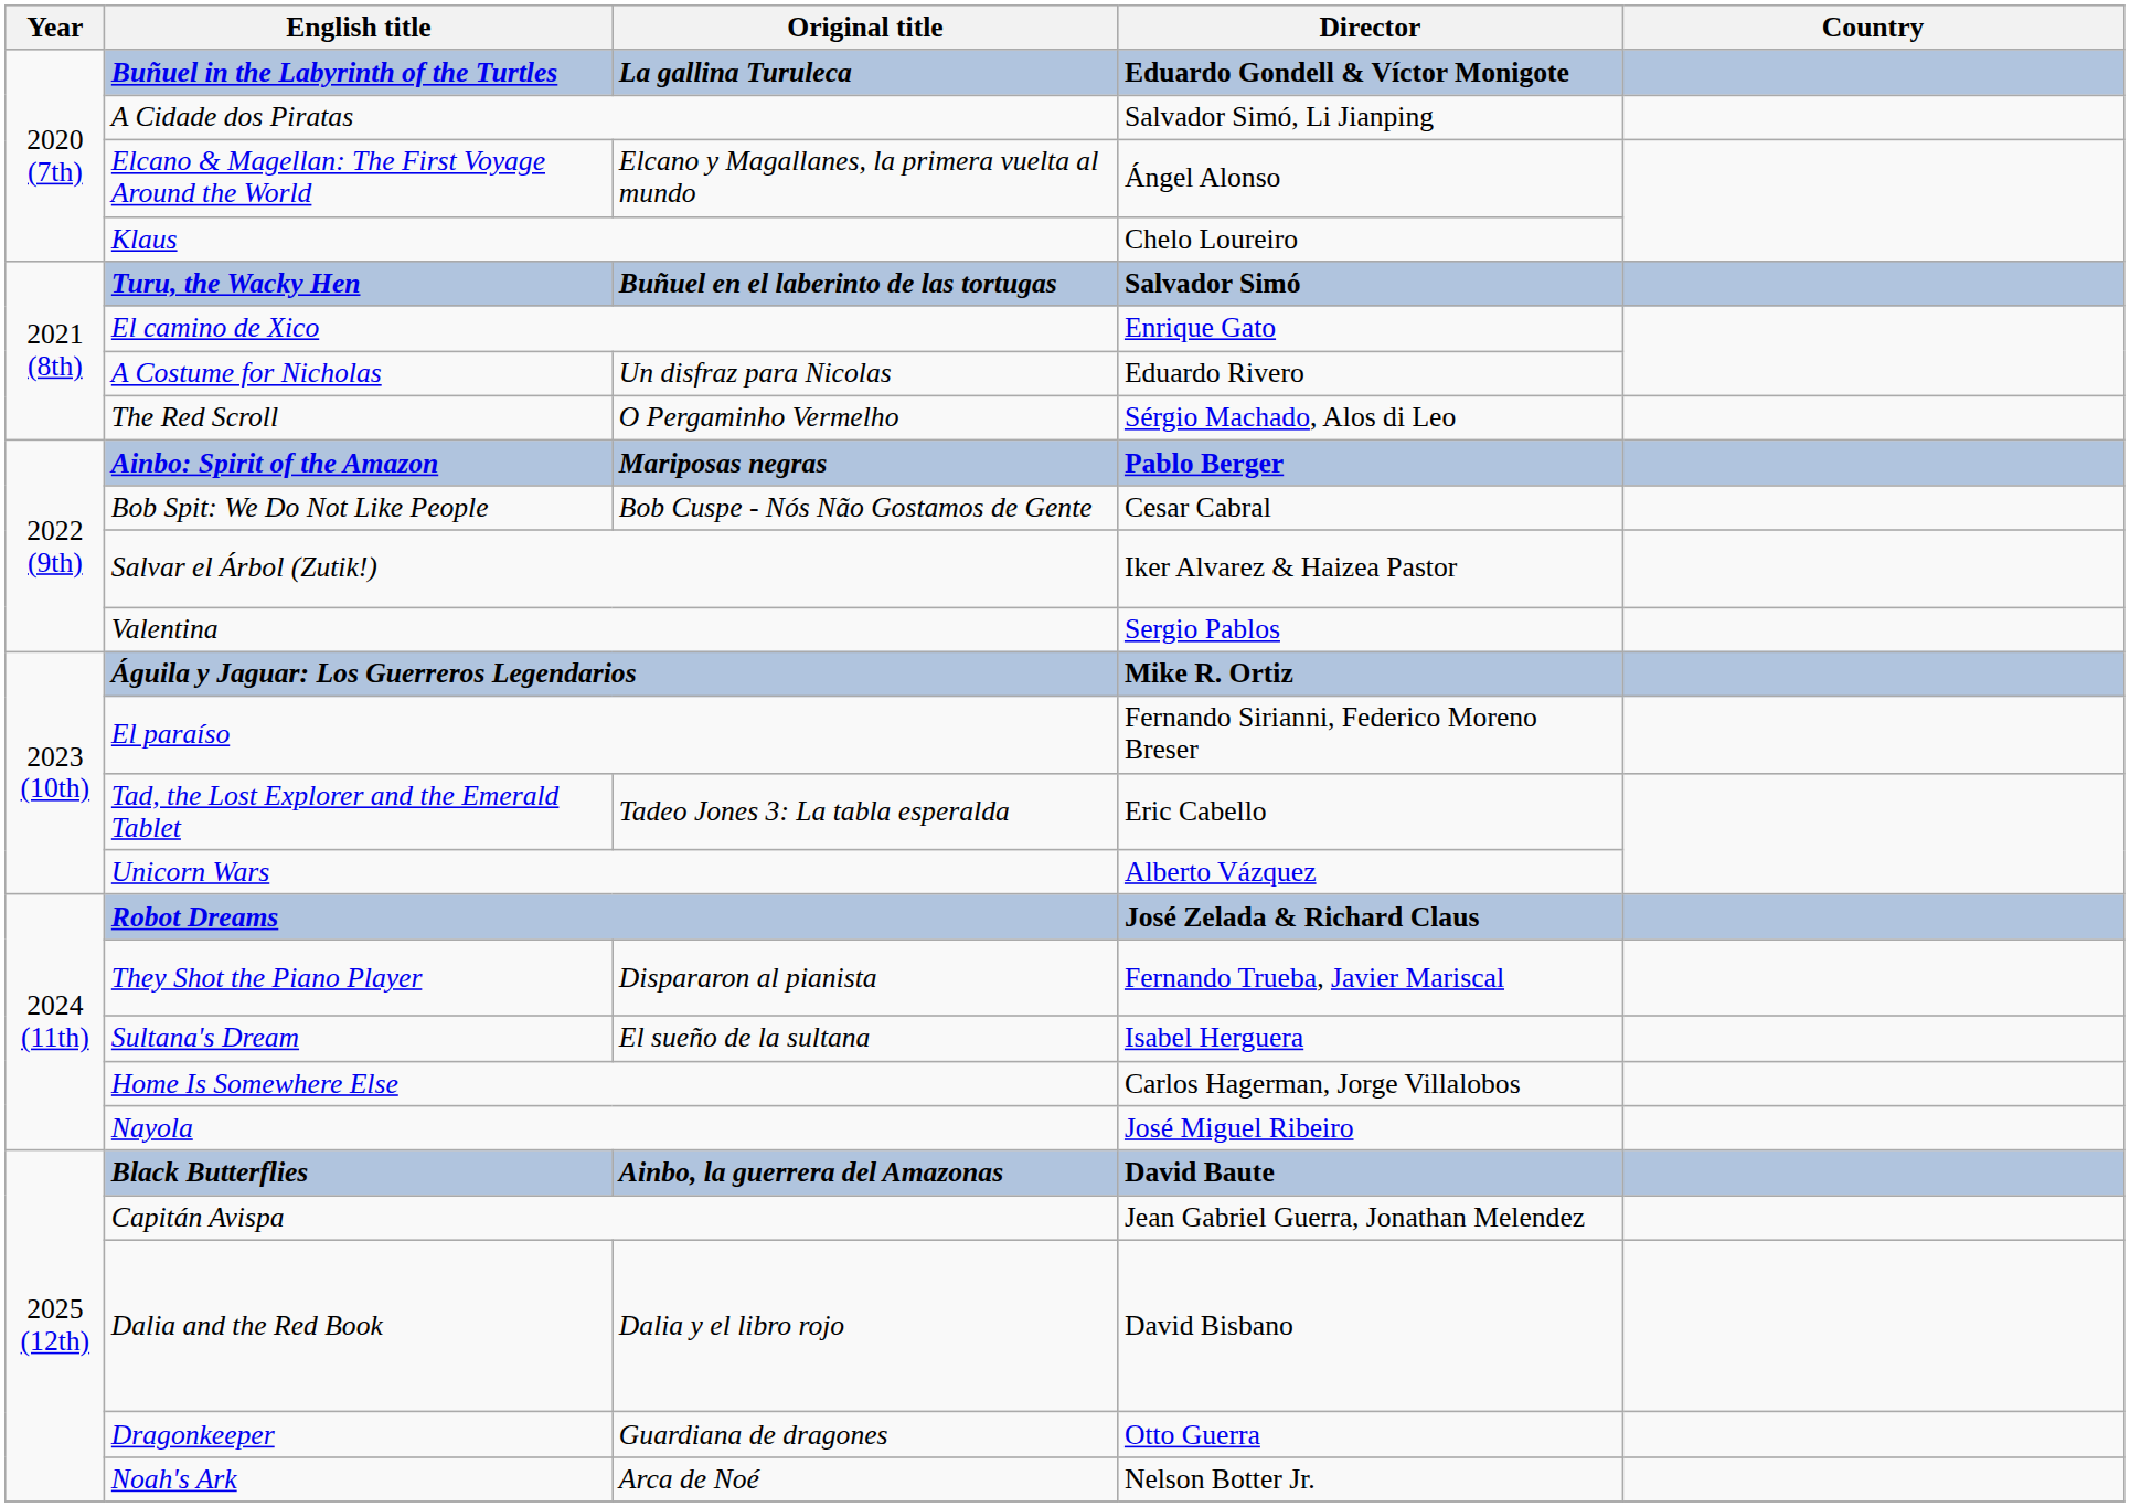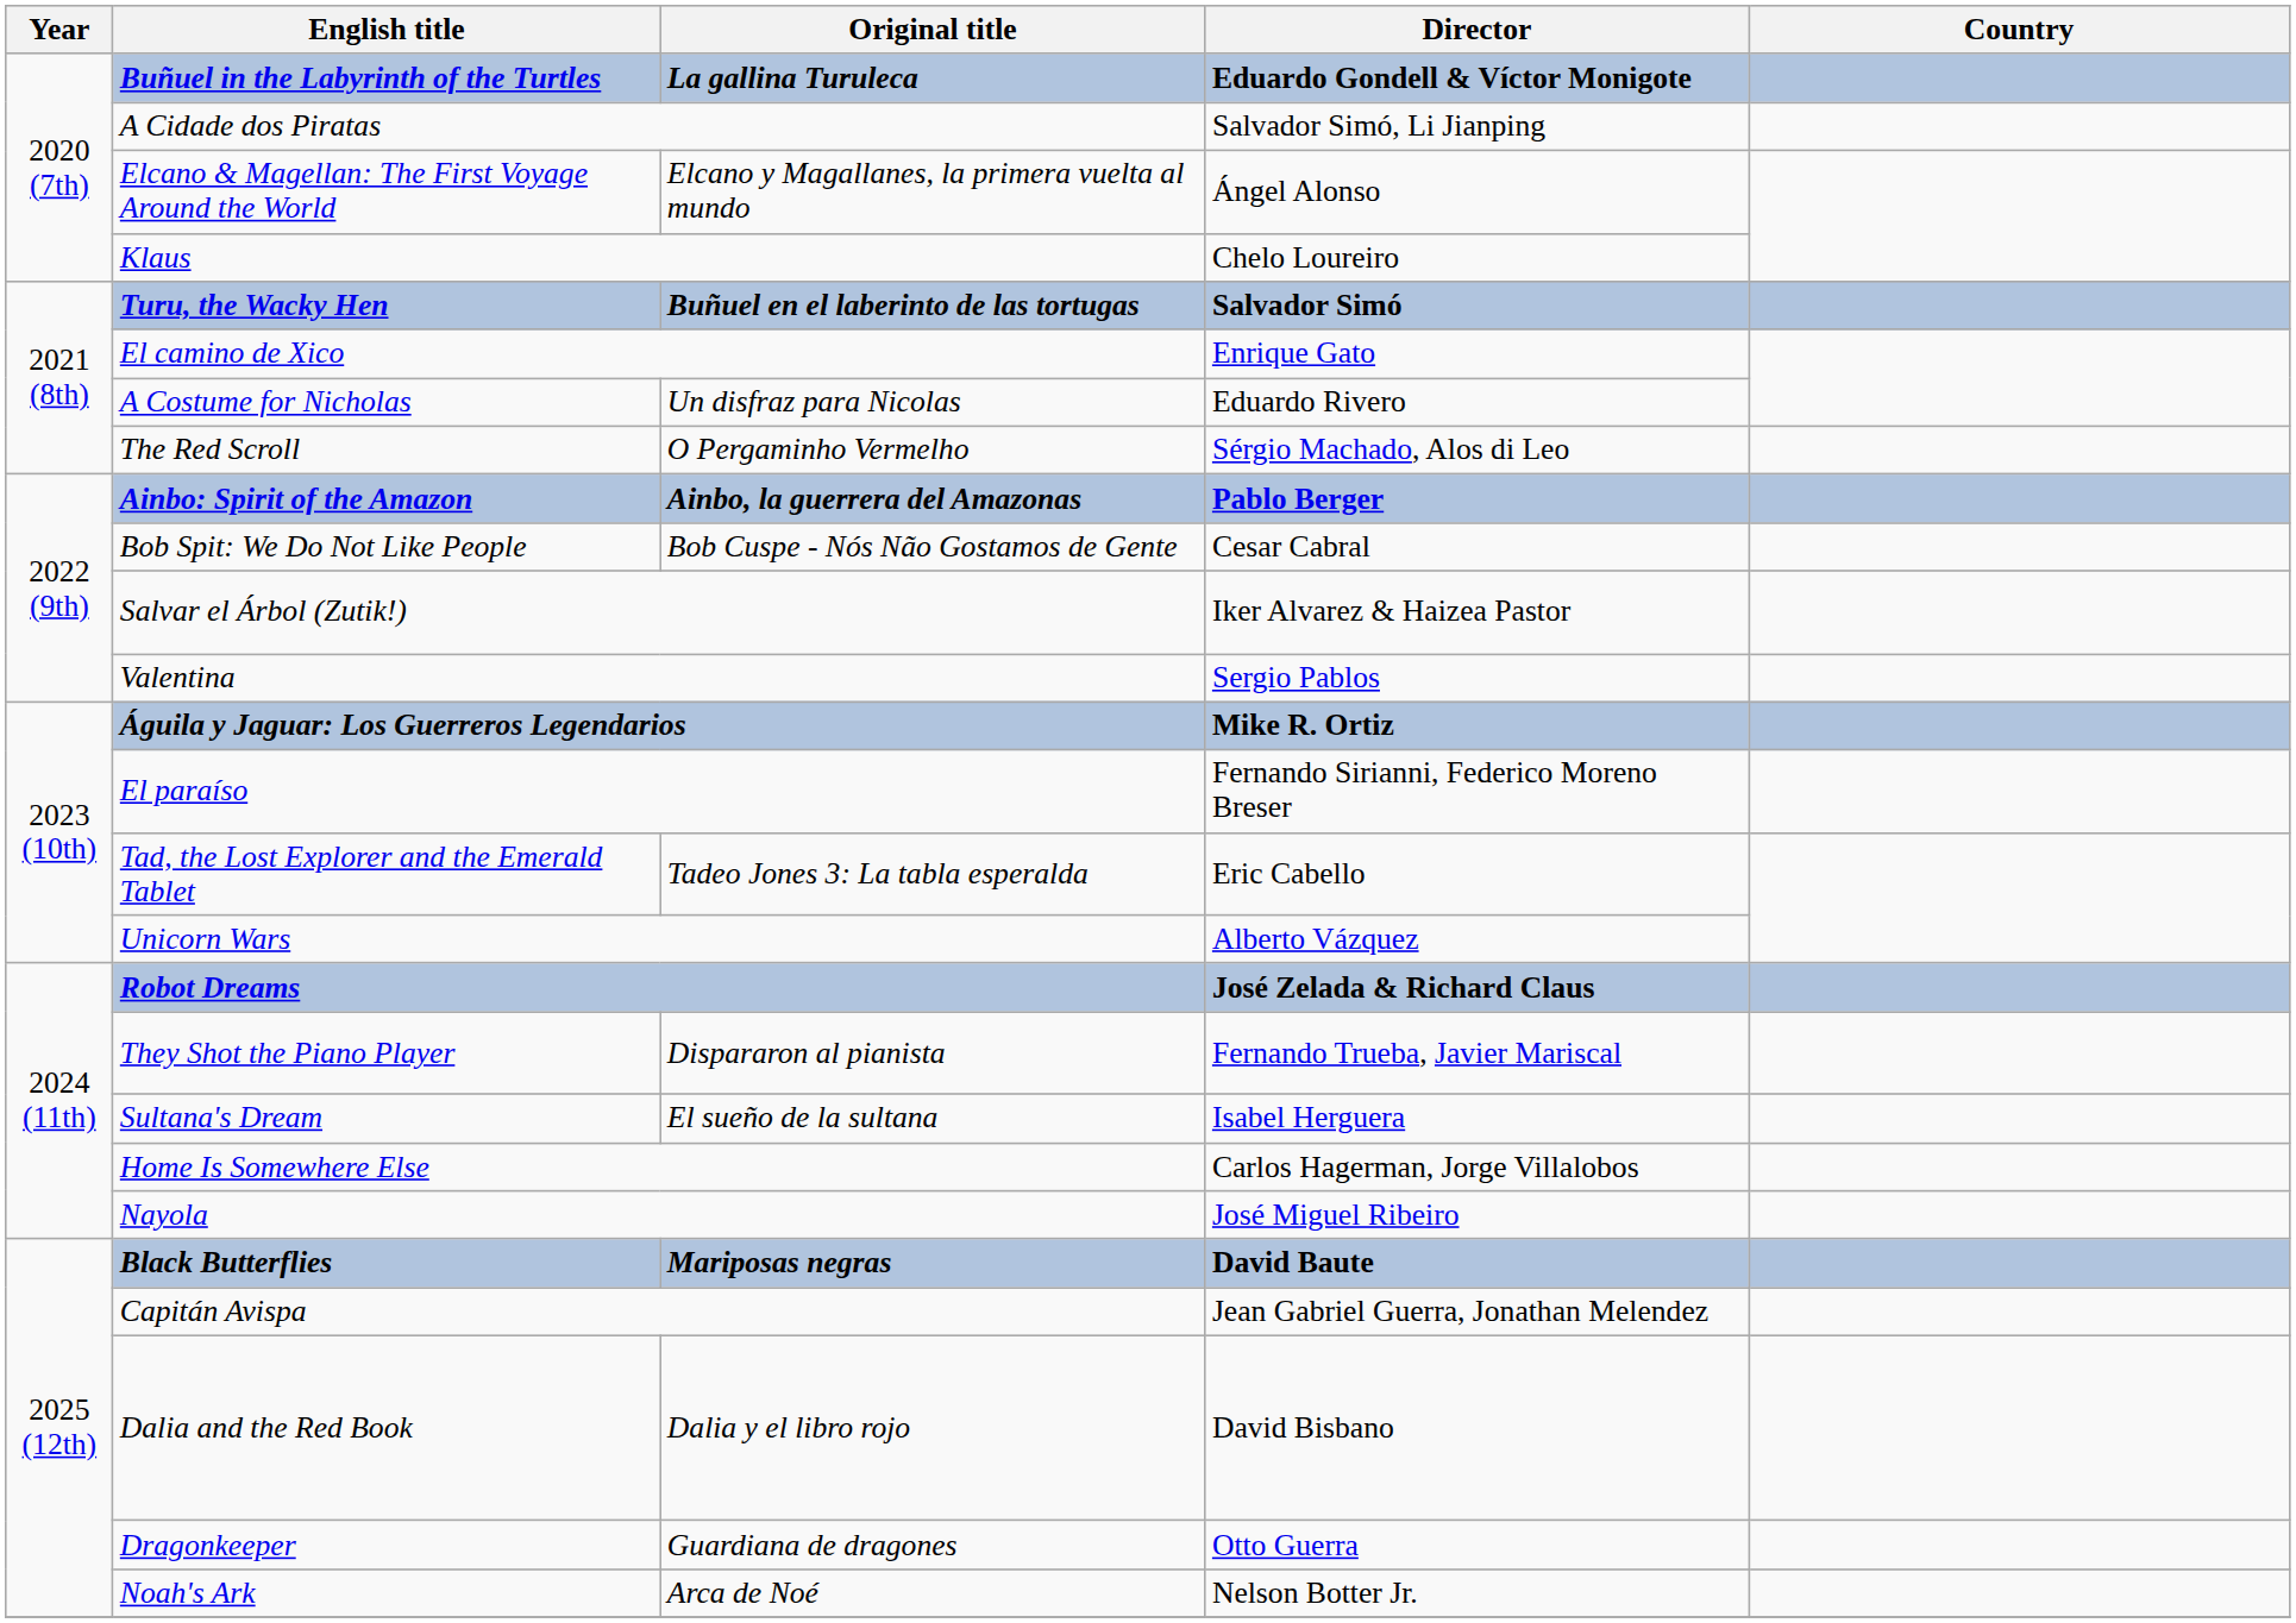 <table class="wikitable" width="95%" cellpadding="6">
 <tr>
 <th width="50"><strong>Year</strong></th>
 <th width="300"><strong>English title</strong></th>
 <th width="300"><strong>Original title</strong></th>
 <th width="300"><strong>Director</strong></th>
 <th width="300"><strong>Country</strong></th>
 </tr>
 <tr>
 <td rowspan="4" style="text-align:center;">2020<br><a href='#'>(7th)</a><br></td>
 <td style="background:#B0C4DE;"><strong><em><a href='#'>Buñuel in the Labyrinth of the Turtles</a></em></strong></td>
 <td style="background:#B0C4DE;"><strong><em>La gallina Turuleca</em></strong></td>
 <td style="background:#B0C4DE;"><strong>Eduardo Gondell & Víctor Monigote</strong></td>
 <td style="background:#B0C4DE;"><strong></strong></td>
 </tr>
 <tr>
 <td colspan="2"><em>A Cidade dos Piratas</em></td>
 <td>Salvador Simó, Li Jianping</td>
 <td></td>
 </tr>
 <tr>
 <td><em><a href='#'>Elcano & Magellan: The First Voyage Around the World</a></em></td>
 <td><em>Elcano y Magallanes, la primera vuelta al mundo</em></td>
 <td>Ángel Alonso</td>
 <td rowspan="2"></td>
 </tr>
 <tr>
 <td colspan="2"><em><a href='#'>Klaus</a></em></td>
 <td>Chelo Loureiro</td>
 </tr>
 <tr>
 <td rowspan="4" style="text-align:center;">2021<br><a href='#'>(8th)</a><br></td>
 <td style="background:#B0C4DE;"><strong><em><a href='#'>Turu, the Wacky Hen</a></em></strong></td>
 <td style="background:#B0C4DE;"><strong><em>Buñuel en el laberinto de las tortugas</em></strong></td>
 <td style="background:#B0C4DE;"><strong>Salvador Simó</strong></td>
 <td style="background:#B0C4DE;"><strong><br> </strong></td>
 </tr>
 <tr>
 <td colspan="2"><em><a href='#'>El camino de Xico</a></em></td>
 <td><a href='#'>Enrique Gato</a></td>
 <td rowspan="2"></td>
 </tr>
 <tr>
 <td><em><a href='#'>A Costume for Nicholas</a></em></td>
 <td><em>Un disfraz para Nicolas</em></td>
 <td>Eduardo Rivero</td>
 </tr>
 <tr>
 <td><em>The Red Scroll</em></td>
 <td><em>O Pergaminho Vermelho</em></td>
 <td><a href='#'>Sérgio Machado</a>, Alos di Leo</td>
 <td></td>
 </tr>
 <tr>
 <td rowspan="4" style="text-align:center;">2022<br><a href='#'>(9th)</a><br></td>
 <td style="background:#B0C4DE;"><strong><em><a href='#'>Ainbo: Spirit of the Amazon</a></em></strong></td>
-<td style="background:#B0C4DE;"><strong><em>Mariposas negras</em></strong></td>
+<td style="background:#B0C4DE;"><strong><em>Ainbo, la guerrera del Amazonas</em></strong></td>
 <td style="background:#B0C4DE;"><strong><a href='#'>Pablo Berger</a></strong></td>
 <td style="background:#B0C4DE;"><strong></strong></td>
 </tr>
 <tr>
 <td><em>Bob Spit: We Do Not Like People</em></td>
 <td><em>Bob Cuspe - Nós Não Gostamos de Gente</em></td>
 <td>Cesar Cabral</td>
 <td></td>
 </tr>
 <tr>
 <td colspan="2"><em>Salvar el Árbol (Zutik!)</em></td>
 <td>Iker Alvarez & Haizea Pastor</td>
 <td><br> <br> </td>
 </tr>
 <tr>
 <td colspan="2"><em>Valentina</em></td>
 <td><a href='#'>Sergio Pablos</a></td>
 <td><br> </td>
 </tr>
 <tr>
 <td rowspan="4" style="text-align:center;">2023<br><a href='#'>(10th)</a><br></td>
 <td style="background:#B0C4DE;" colspan="2"><strong><em>Águila y Jaguar: Los Guerreros Legendarios</em></strong></td>
 <td style="background:#B0C4DE;"><strong>Mike R. Ortiz</strong></td>
 <td style="background:#B0C4DE;"><strong></strong></td>
 </tr>
 <tr>
 <td colspan="2"><em><a href='#'>El paraíso</a></em></td>
 <td>Fernando Sirianni, Federico Moreno Breser</td>
 <td></td>
 </tr>
 <tr>
 <td><em><a href='#'>Tad, the Lost Explorer and the Emerald Tablet</a></em></td>
 <td><em>Tadeo Jones 3: La tabla esperalda</em></td>
 <td>Eric Cabello</td>
 <td rowspan="2"></td>
 </tr>
 <tr>
 <td colspan="2"><em><a href='#'>Unicorn Wars</a></em></td>
 <td><a href='#'>Alberto Vázquez</a></td>
 </tr>
 <tr>
 <td rowspan="5" style="text-align:center;">2024<br><a href='#'>(11th)</a><br></td>
 <td style="background:#B0C4DE;" colspan="2"><strong><em><a href='#'>Robot Dreams</a></em></strong></td>
 <td style="background:#B0C4DE;"><strong>José Zelada & Richard Claus</strong></td>
 <td style="background:#B0C4DE;"><strong></strong></td>
 </tr>
 <tr>
 <td><em><a href='#'>They Shot the Piano Player</a></em></td>
 <td><em>Dispararon al pianista</em></td>
 <td><a href='#'>Fernando Trueba</a>, <a href='#'>Javier Mariscal</a></td>
 <td><br><br></td>
 </tr>
 <tr>
 <td><em><a href='#'>Sultana's Dream</a></em></td>
 <td><em>El sueño de la sultana</em></td>
 <td><a href='#'>Isabel Herguera</a></td>
 <td></td>
 </tr>
 <tr>
 <td colspan="2"><em><a href='#'>Home Is Somewhere Else</a></em></td>
 <td>Carlos Hagerman, Jorge Villalobos</td>
 <td></td>
 </tr>
 <tr>
 <td colspan="2"><em><a href='#'>Nayola</a></em></td>
 <td><a href='#'>José Miguel Ribeiro</a></td>
 <td></td>
 </tr>
 <tr>
 <td rowspan="5" style="text-align:center;">2025<br><a href='#'>(12th)</a><br></td>
 <td style="background:#B0C4DE;"><strong><em>Black Butterflies</em></strong></td>
-<td style="background:#B0C4DE;"><strong><em>Ainbo, la guerrera del Amazonas</em></strong></td>
+<td style="background:#B0C4DE;"><strong><em>Mariposas negras</em></strong></td>
 <td style="background:#B0C4DE;"><strong>David Baute</strong></td>
 <td style="background:#B0C4DE;"><strong><br></strong></td>
 </tr>
 <tr>
 <td colspan="2"><em>Capitán Avispa</em></td>
 <td>Jean Gabriel Guerra, Jonathan Melendez</td>
 <td></td>
 </tr>
 <tr>
 <td><em>Dalia and the Red Book</em></td>
 <td><em>Dalia y el libro rojo</em></td>
 <td>David Bisbano</td>
 <td><br><br><br><br><br></td>
 </tr>
 <tr>
 <td><em><a href='#'>Dragonkeeper</a></em></td>
 <td><em>Guardiana de dragones</em></td>
 <td><a href='#'>Otto Guerra</a></td>
 <td></td>
 </tr>
 <tr>
 <td><em><a href='#'>Noah's Ark</a></em></td>
 <td><em>Arca de Noé</em></td>
 <td>Nelson Botter Jr.</td>
 <td></td>
 </tr>
 <tr>
 </tr>
 </table>
